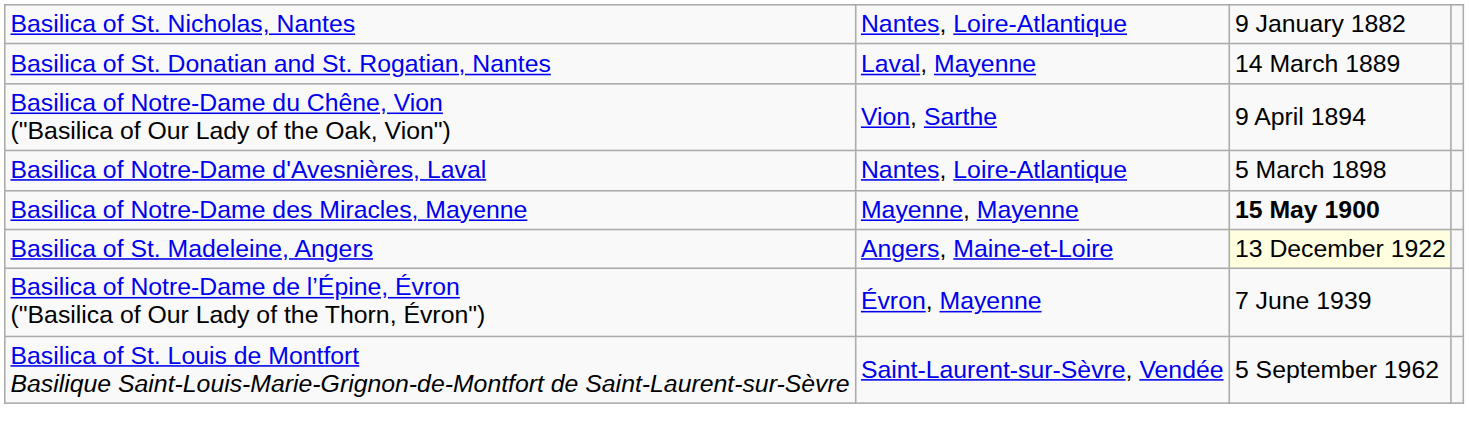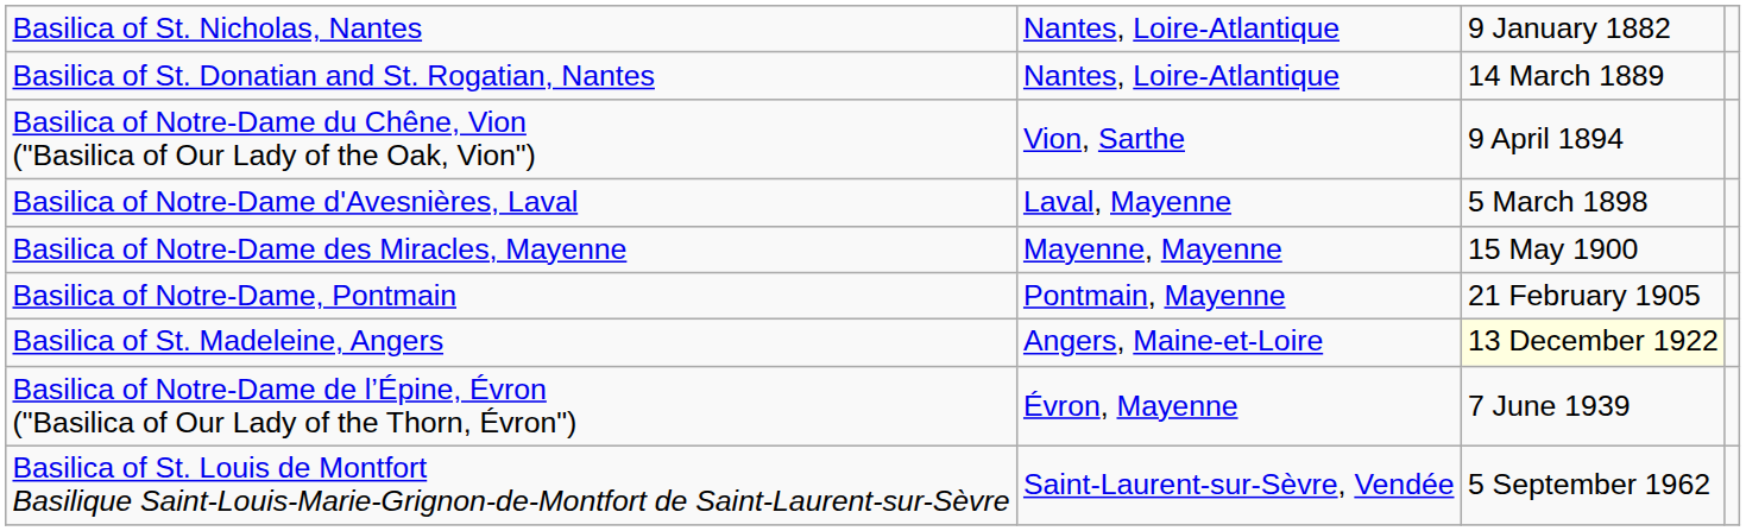 <table class="wikitable">
 <tr>
 <td><a href='#'>Basilica of St. Nicholas, Nantes</a></td>
 <td><a href='#'>Nantes</a>, <a href='#'>Loire-Atlantique</a></td>
 <td>9 January 1882</td>
 <td></td>
 </tr>
 <tr>
 <td><a href='#'>Basilica of St. Donatian and St. Rogatian, Nantes</a></td>
-<td><a href='#'>Laval</a>, <a href='#'>Mayenne</a></td>
+<td><a href='#'>Nantes</a>, <a href='#'>Loire-Atlantique</a></td>
 <td>14 March 1889</td>
 <td></td>
 </tr>
 <tr>
 <td><a href='#'>Basilica of Notre-Dame du Chêne, Vion</a><br>("Basilica of Our Lady of the Oak, Vion")</td>
 <td><a href='#'>Vion</a>, <a href='#'>Sarthe</a></td>
 <td>9 April 1894</td>
 <td></td>
 </tr>
 <tr>
 <td><a href='#'>Basilica of Notre-Dame d'Avesnières, Laval</a></td>
-<td><a href='#'>Nantes</a>, <a href='#'>Loire-Atlantique</a></td>
+<td><a href='#'>Laval</a>, <a href='#'>Mayenne</a></td>
 <td>5 March 1898</td>
 <td></td>
 </tr>
 <tr>
 <td><a href='#'>Basilica of Notre-Dame des Miracles, Mayenne</a></td>
 <td><a href='#'>Mayenne</a>, <a href='#'>Mayenne</a></td>
-<td><strong>15 May 1900</strong></td>
+<td>15 May 1900</td>
+<td></td>
+</tr>
+<tr>
+<td><a href='#'>Basilica of Notre-Dame, Pontmain</a></td>
+<td><a href='#'>Pontmain</a>, <a href='#'>Mayenne</a></td>
+<td>21 February 1905 </td>
 <td></td>
 </tr>
 <tr>
 <td><a href='#'>Basilica of St. Madeleine, Angers</a></td>
 <td><a href='#'>Angers</a>, <a href='#'>Maine-et-Loire</a></td>
 <td style="background: lightyellow;">13 December 1922</td>
 <td></td>
 </tr>
 <tr>
 <td><a href='#'>Basilica of Notre-Dame de l’Épine, Évron</a><br>("Basilica of Our Lady of the Thorn, Évron")</td>
 <td><a href='#'>Évron</a>, <a href='#'>Mayenne</a></td>
 <td>7 June 1939</td>
 <td></td>
 </tr>
 <tr>
 <td><a href='#'>Basilica of St. Louis de Montfort</a><br><em>Basilique Saint-Louis-Marie-Grignon-de-Montfort de Saint-Laurent-sur-Sèvre</em></td>
 <td><a href='#'>Saint-Laurent-sur-Sèvre</a>, <a href='#'>Vendée</a></td>
 <td>5 September 1962</td>
 <td></td>
 </tr>
 </table>
